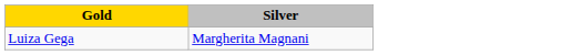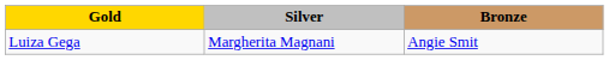 <table class="wikitable" style="text-align:left">
 <tr align="center">
 <td width=200 bgcolor=gold><strong>Gold</strong></td>
 <td width=200 bgcolor=silver><strong>Silver</strong></td>
+<td width=200 bgcolor=CC9966><strong>Bronze</strong></td>
 </tr>
 <tr>
 <td><a href='#'>Luiza Gega</a><br><em></em></td>
 <td><a href='#'>Margherita Magnani</a><br><em></em></td>
+<td><a href='#'>Angie Smit</a><br><em></em></td>
 </tr>
 </table>
